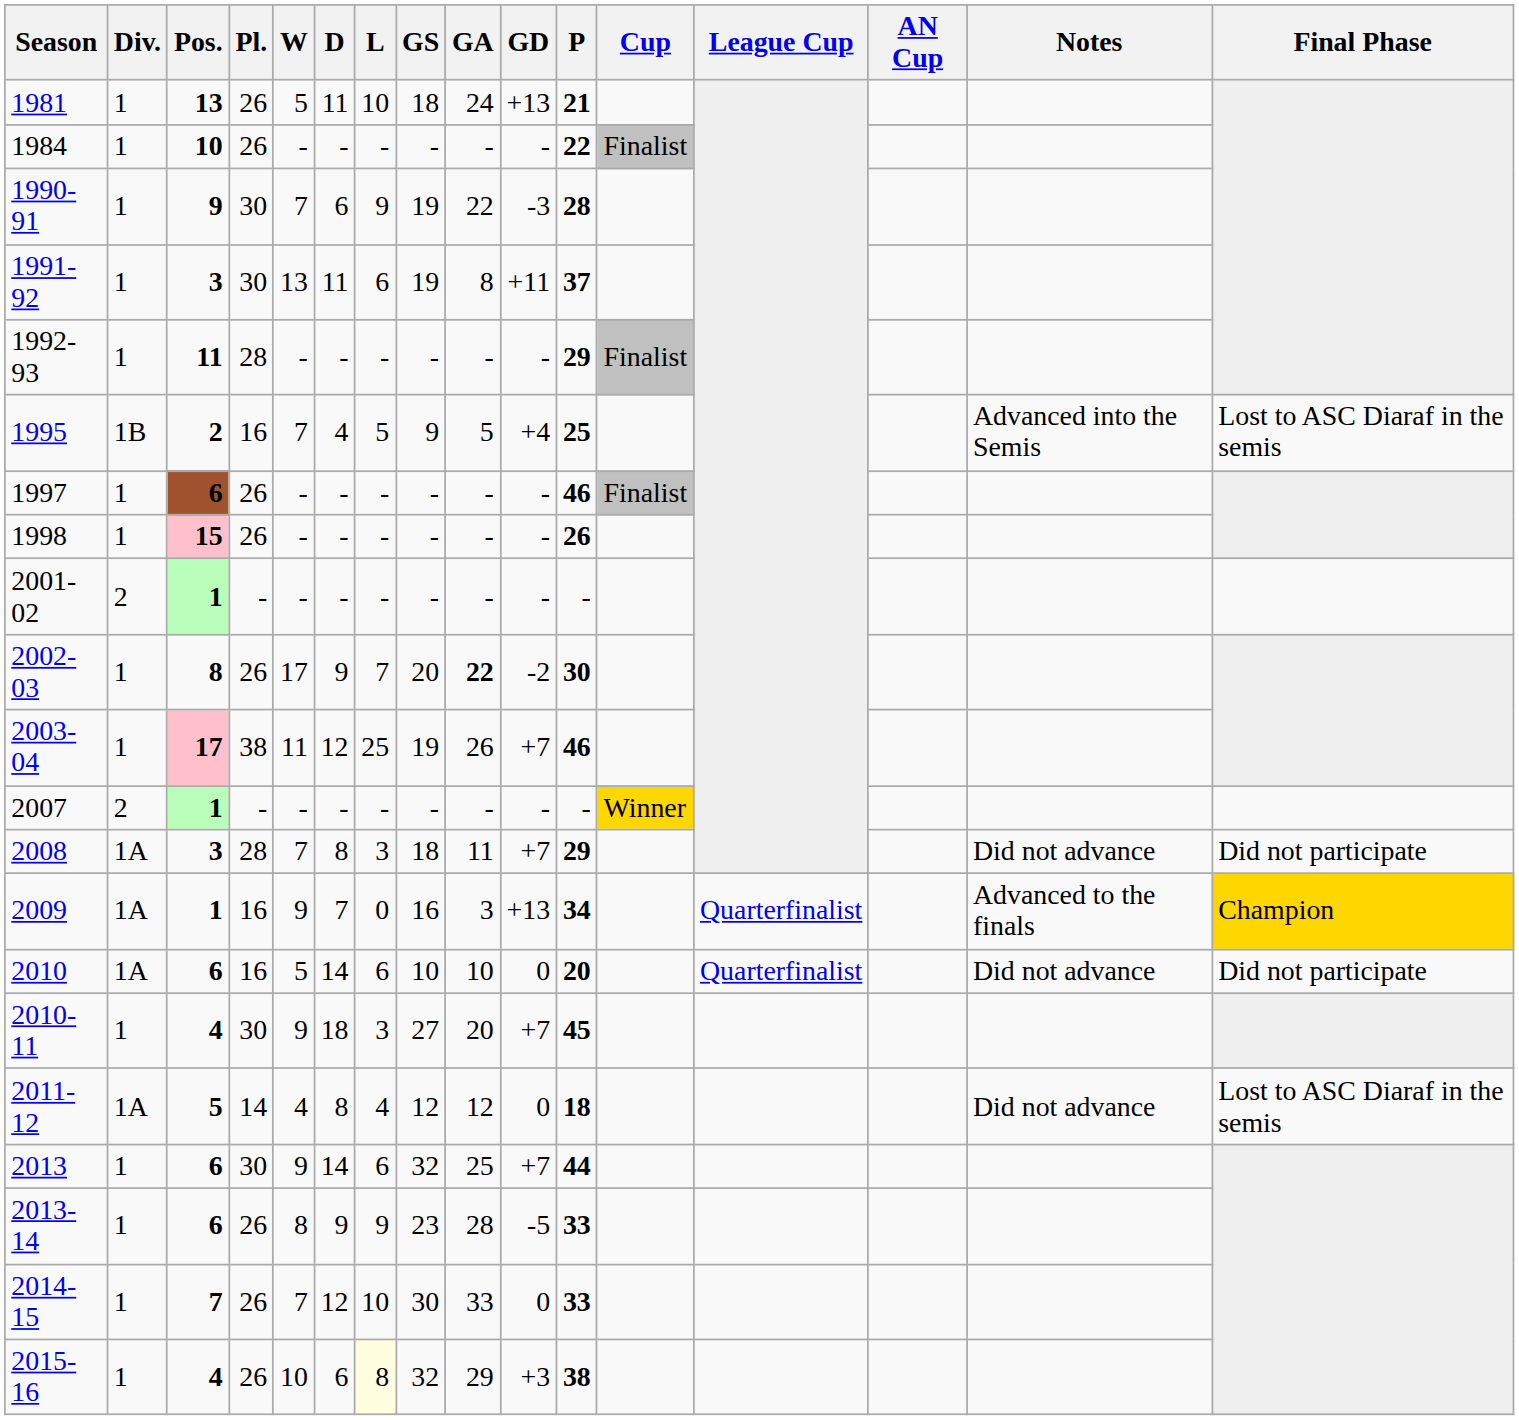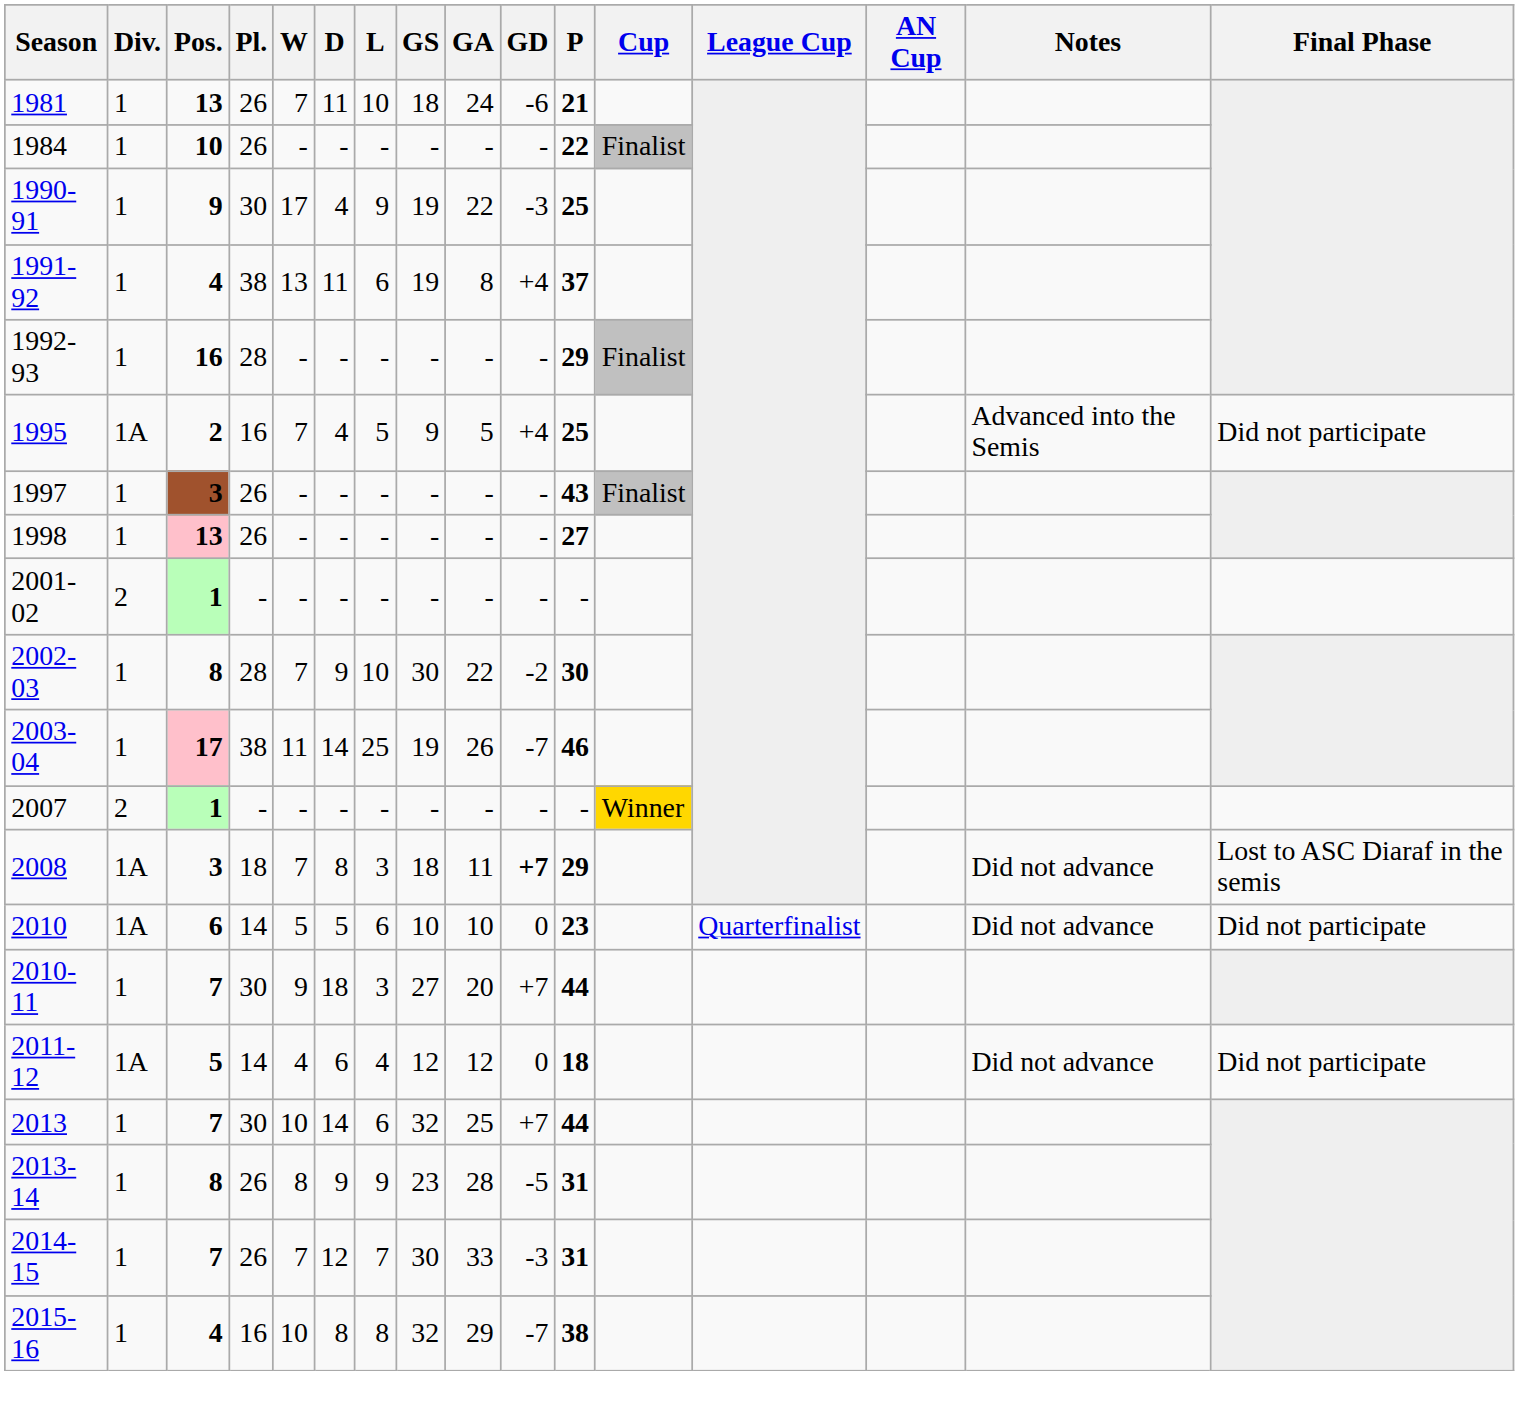 <table class="wikitable">
 <tr style="background:#efefef;">
 <th>Season</th>
 <th>Div.</th>
 <th>Pos.</th>
 <th>Pl.</th>
 <th>W</th>
 <th>D</th>
 <th>L</th>
 <th>GS</th>
 <th>GA</th>
 <th>GD</th>
 <th>P</th>
 <th><a href='#'>Cup</a></th>
 <th><a href='#'>League Cup</a></th>
 <th><a href='#'>AN Cup</a></th>
 <th>Notes</th>
 <th>Final Phase</th>
 </tr>
 <tr>
 <td><a href='#'>1981</a></td>
 <td>1</td>
 <td align=right><strong>13</strong></td>
 <td align=right>26</td>
-<td align=right>5</td>
+<td align=right>7</td>
 <td align=right>11</td>
 <td align=right>10</td>
 <td align=right>18</td>
 <td align=right>24</td>
-<td align=right>+13</td>
+<td align=right>-6</td>
 <td align=right><strong>21</strong></td>
 <td></td>
 <td rowspan="13" bgcolor=#EFEFEF></td>
 <td></td>
 <td></td>
 <td rowspan="5" bgcolor=#EFEFEF></td>
 </tr>
 <tr>
 <td>1984</td>
 <td>1</td>
 <td align=right><strong>10</strong></td>
 <td align=right>26</td>
 <td align=right>-</td>
 <td align=right>-</td>
 <td align=right>-</td>
 <td align=right>-</td>
 <td align=right>-</td>
 <td align=right>-</td>
 <td align=right><strong>22</strong></td>
 <td bgcolor=silver>Finalist</td>
 <td></td>
 <td></td>
 </tr>
 <tr>
 <td><a href='#'>1990-91</a></td>
 <td>1</td>
 <td align=right><strong>9</strong></td>
 <td align=right>30</td>
-<td align=right>7</td>
-<td align=right>6</td>
+<td align=right>17</td>
+<td align=right>4</td>
 <td align=right>9</td>
 <td align=right>19</td>
 <td align=right>22</td>
 <td align=right>-3</td>
-<td align=right><strong>28</strong></td>
+<td align=right><strong>25</strong></td>
 <td></td>
 <td></td>
 <td></td>
 </tr>
 <tr>
 <td><a href='#'>1991-92</a></td>
 <td>1</td>
-<td align=right><strong>3</strong></td>
-<td align=right>30</td>
+<td align=right><strong>4</strong></td>
+<td align=right>38</td>
 <td align=right>13</td>
 <td align=right>11</td>
 <td align=right>6</td>
 <td align=right>19</td>
 <td align=right>8</td>
-<td align=right>+11</td>
+<td align=right>+4</td>
 <td align=right><strong>37</strong></td>
 <td></td>
 <td></td>
 <td></td>
 </tr>
 <tr>
 <td>1992-93</td>
 <td>1</td>
-<td align=right><strong>11</strong></td>
+<td align=right><strong>16</strong></td>
 <td align=right>28</td>
 <td align=right>-</td>
 <td align=right>-</td>
 <td align=right>-</td>
 <td align=right>-</td>
 <td align=right>-</td>
 <td align=right>-</td>
 <td align=right><strong>29</strong></td>
 <td bgcolor=silver>Finalist</td>
 <td></td>
 <td></td>
 </tr>
 <tr>
 <td><a href='#'>1995</a></td>
-<td>1B</td>
+<td>1A</td>
 <td align=right><strong>2</strong></td>
 <td align=right>16</td>
 <td align=right>7</td>
 <td align=right>4</td>
 <td align=right>5</td>
 <td align=right>9</td>
 <td align=right>5</td>
 <td align=right>+4</td>
 <td align=right><strong>25</strong></td>
 <td></td>
 <td></td>
 <td>Advanced into the Semis</td>
-<td>Lost to ASC Diaraf in the semis</td>
+<td>Did not participate</td>
 </tr>
 <tr>
 <td>1997</td>
 <td>1</td>
-<td align=right bgcolor=sienna><strong>6</strong></td>
+<td align=right bgcolor=sienna><strong>3</strong></td>
 <td align=right>26</td>
 <td align=right>-</td>
 <td align=right>-</td>
 <td align=right>-</td>
 <td align=right>-</td>
 <td align=right>-</td>
 <td align=right>-</td>
-<td align=right><strong>46</strong></td>
+<td align=right><strong>43</strong></td>
 <td bgcolor=silver>Finalist</td>
 <td></td>
 <td></td>
 <td rowspan="2" bgcolor=#EFEFEF></td>
 </tr>
 <tr>
 <td>1998</td>
 <td>1</td>
-<td align=right bgcolor=#FFC0CB><strong>15</strong></td>
+<td align=right bgcolor=#FFC0CB><strong>13</strong></td>
 <td align=right>26</td>
 <td align=right>-</td>
 <td align=right>-</td>
 <td align=right>-</td>
 <td align=right>-</td>
 <td align=right>-</td>
 <td align=right>-</td>
-<td align=right><strong>26</strong></td>
+<td align=right><strong>27</strong></td>
 <td></td>
 <td></td>
 <td></td>
 </tr>
 <tr>
 <td>2001-02</td>
 <td>2</td>
 <td align=right bgcolor=#B9FFB9><strong>1</strong></td>
 <td align=right>-</td>
 <td align=right>-</td>
 <td align=right>-</td>
 <td align=right>-</td>
 <td align=right>-</td>
 <td align=right>-</td>
 <td align=right>-</td>
 <td align=right>-</td>
 <td></td>
 <td></td>
 <td></td>
 <td></td>
 </tr>
 <tr>
 <td><a href='#'>2002-03</a></td>
 <td>1</td>
 <td align=right><strong>8</strong></td>
-<td align=right>26</td>
-<td align=right>17</td>
+<td align=right>28</td>
+<td align=right>7</td>
 <td align=right>9</td>
-<td align=right>7</td>
-<td align=right>20</td>
-<td align=right><strong>22</strong></td>
+<td align=right>10</td>
+<td align=right>30</td>
+<td align=right>22</td>
 <td align=right>-2</td>
 <td align=right><strong>30</strong></td>
 <td></td>
 <td></td>
 <td></td>
 <td rowspan="2" bgcolor=#EFEFEF></td>
 </tr>
 <tr>
 <td><a href='#'>2003-04</a></td>
 <td>1</td>
 <td align=right bgcolor=#FFC0CB><strong>17</strong></td>
 <td align=right>38</td>
 <td align=right>11</td>
-<td align=right>12</td>
+<td align=right>14</td>
 <td align=right>25</td>
 <td align=right>19</td>
 <td align=right>26</td>
-<td align=right>+7</td>
+<td align=right>-7</td>
 <td align=right><strong>46</strong></td>
 <td></td>
 <td></td>
 <td></td>
 </tr>
 <tr>
 <td>2007</td>
 <td>2</td>
 <td align=right bgcolor=#B9FFB9><strong>1</strong></td>
 <td align=right>-</td>
 <td align=right>-</td>
 <td align=right>-</td>
 <td align=right>-</td>
 <td align=right>-</td>
 <td align=right>-</td>
 <td align=right>-</td>
 <td align=right>-</td>
 <td bgcolor=gold>Winner</td>
 <td></td>
 <td></td>
 <td></td>
 </tr>
 <tr>
 <td><a href='#'>2008</a></td>
 <td>1A</td>
 <td align=right><strong>3</strong></td>
-<td align=right>28</td>
+<td align=right>18</td>
 <td align=right>7</td>
 <td align=right>8</td>
 <td align=right>3</td>
 <td align=right>18</td>
 <td align=right>11</td>
-<td align=right>+7</td>
+<td align=right><strong>+7</strong></td>
 <td align=right><strong>29</strong></td>
 <td></td>
 <td></td>
 <td>Did not advance</td>
-<td>Did not participate</td>
-</tr>
-<tr>
-<td><a href='#'>2009</a></td>
-<td>1A</td>
-<td align=right><strong>1</strong></td>
-<td align=right>16</td>
-<td align=right>9</td>
-<td align=right>7</td>
-<td align=right>0</td>
-<td align=right>16</td>
-<td align=right>3</td>
-<td align=right>+13</td>
-<td align=right><strong>34</strong></td>
-<td></td>
-<td align=center><a href='#'>Quarterfinalist</a></td>
-<td></td>
-<td>Advanced to the finals</td>
-<td bgcolor=gold>Champion</td>
+<td>Lost to ASC Diaraf in the semis</td>
 </tr>
 <tr>
 <td><a href='#'>2010</a></td>
 <td>1A</td>
 <td align=right><strong>6</strong></td>
-<td align=right>16</td>
+<td align=right>14</td>
 <td align=right>5</td>
-<td align=right>14</td>
+<td align=right>5</td>
 <td align=right>6</td>
 <td align=right>10</td>
 <td align=right>10</td>
 <td align=right>0</td>
-<td align=right><strong>20</strong></td>
+<td align=right><strong>23</strong></td>
 <td></td>
 <td align=center><a href='#'>Quarterfinalist</a></td>
 <td></td>
 <td>Did not advance</td>
 <td>Did not participate</td>
 </tr>
 <tr>
 <td><a href='#'>2010-11</a></td>
 <td>1</td>
-<td align=right><strong>4</strong></td>
+<td align=right><strong>7</strong></td>
 <td align=right>30</td>
 <td align=right>9</td>
 <td align=right>18</td>
 <td align=right>3</td>
 <td align=right>27</td>
 <td align=right>20</td>
 <td align=right>+7</td>
-<td align=right><strong>45</strong></td>
+<td align=right><strong>44</strong></td>
 <td></td>
 <td></td>
 <td></td>
 <td></td>
 <td bgcolor=#EFEFEF></td>
 </tr>
 <tr>
 <td><a href='#'>2011-12</a></td>
 <td>1A</td>
 <td align=right><strong>5</strong></td>
 <td align=right>14</td>
 <td align=right>4</td>
-<td align=right>8</td>
+<td align=right>6</td>
 <td align=right>4</td>
 <td align=right>12</td>
 <td align=right>12</td>
 <td align=right>0</td>
 <td align=right><strong>18</strong></td>
 <td></td>
 <td></td>
 <td></td>
 <td>Did not advance</td>
-<td>Lost to ASC Diaraf in the semis</td>
+<td>Did not participate</td>
 </tr>
 <tr>
 <td><a href='#'>2013</a></td>
 <td>1</td>
-<td align=right><strong>6</strong></td>
+<td align=right><strong>7</strong></td>
 <td align=right>30</td>
-<td align=right>9</td>
+<td align=right>10</td>
 <td align=right>14</td>
 <td align=right>6</td>
 <td align=right>32</td>
 <td align=right>25</td>
 <td align=right>+7</td>
 <td align=right><strong>44</strong></td>
 <td></td>
 <td></td>
 <td></td>
 <td></td>
 <td rowspan="4" bgcolor=#EFEFEF></td>
 </tr>
 <tr>
 <td><a href='#'>2013-14</a></td>
 <td>1</td>
-<td align=right><strong>6</strong></td>
+<td align=right><strong>8</strong></td>
 <td align=right>26</td>
 <td align=right>8</td>
 <td align=right>9</td>
 <td align=right>9</td>
 <td align=right>23</td>
 <td align=right>28</td>
 <td align=right>-5</td>
-<td align=right><strong>33</strong></td>
+<td align=right><strong>31</strong></td>
 <td></td>
 <td></td>
 <td></td>
 <td></td>
 </tr>
 <tr>
 <td><a href='#'>2014-15</a></td>
 <td>1</td>
 <td align=right><strong>7</strong></td>
 <td align=right>26</td>
 <td align=right>7</td>
 <td align=right>12</td>
-<td align=right>10</td>
+<td align=right>7</td>
 <td align=right>30</td>
 <td align=right>33</td>
-<td align=right>0</td>
-<td align=right><strong>33</strong></td>
+<td align=right>-3</td>
+<td align=right><strong>31</strong></td>
 <td></td>
 <td></td>
 <td></td>
 <td></td>
 </tr>
 <tr>
 <td><a href='#'>2015-16</a></td>
 <td>1</td>
 <td align=right><strong>4</strong></td>
-<td align=right>26</td>
+<td align=right>16</td>
 <td align=right>10</td>
-<td align=right>6</td>
-<td align=right style="background: lightyellow;">8</td>
+<td align=right>8</td>
+<td align=right>8</td>
 <td align=right>32</td>
 <td align=right>29</td>
-<td align=right>+3</td>
+<td align=right>-7</td>
 <td align=right><strong>38</strong></td>
 <td></td>
 <td></td>
 <td></td>
 <td></td>
 </tr>
 </table>
